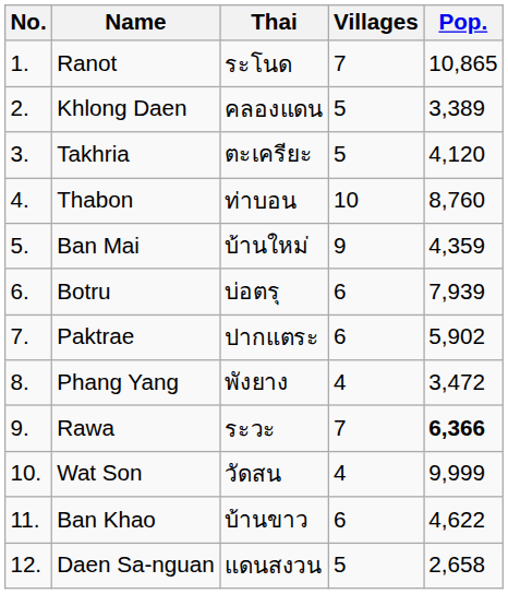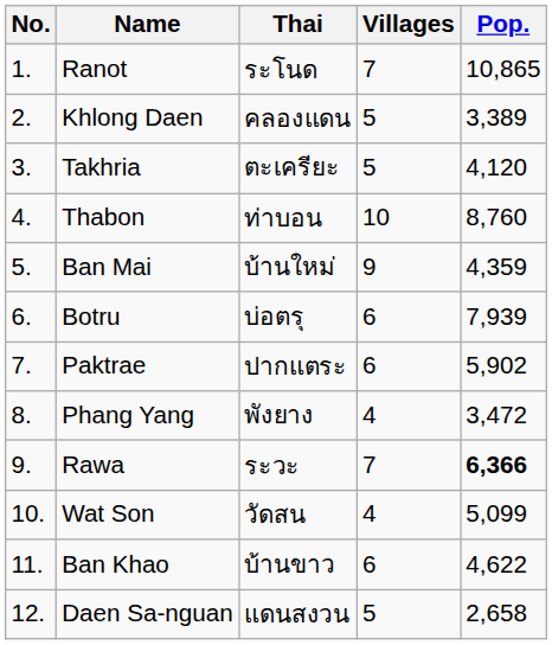 <table class="wikitable">
 <tr>
 <th>No.</th>
 <th>Name</th>
 <th>Thai</th>
 <th>Villages</th>
 <th><a href='#'>Pop.</a></th>
 </tr>
 <tr>
 <td>1.</td>
 <td>Ranot</td>
 <td>ระโนด</td>
 <td>7</td>
 <td>10,865</td>
 </tr>
 <tr>
 <td>2.</td>
 <td>Khlong Daen</td>
 <td>คลองแดน</td>
 <td>5</td>
 <td>3,389</td>
 </tr>
 <tr>
 <td>3.</td>
 <td>Takhria</td>
 <td>ตะเครียะ</td>
 <td>5</td>
 <td>4,120</td>
 </tr>
 <tr>
 <td>4.</td>
 <td>Thabon</td>
 <td>ท่าบอน</td>
 <td>10</td>
 <td>8,760</td>
 </tr>
 <tr>
 <td>5.</td>
 <td>Ban Mai</td>
 <td>บ้านใหม่</td>
 <td>9</td>
 <td>4,359</td>
 </tr>
 <tr>
 <td>6.</td>
 <td>Botru</td>
 <td>บ่อตรุ</td>
 <td>6</td>
 <td>7,939</td>
 </tr>
 <tr>
 <td>7.</td>
 <td>Paktrae</td>
 <td>ปากแตระ</td>
 <td>6</td>
 <td>5,902</td>
 </tr>
 <tr>
 <td>8.</td>
 <td>Phang Yang</td>
 <td>พังยาง</td>
 <td>4</td>
 <td>3,472</td>
 </tr>
 <tr>
 <td>9.</td>
 <td>Rawa</td>
 <td>ระวะ</td>
 <td>7</td>
 <td><strong>6,366</strong></td>
 </tr>
 <tr>
 <td>10.</td>
 <td>Wat Son</td>
 <td>วัดสน</td>
 <td>4</td>
-<td>9,999</td>
+<td>5,099</td>
 </tr>
 <tr>
 <td>11.</td>
 <td>Ban Khao</td>
 <td>บ้านขาว</td>
 <td>6</td>
 <td>4,622</td>
 </tr>
 <tr>
 <td>12.</td>
 <td>Daen Sa-nguan</td>
 <td>แดนสงวน</td>
 <td>5</td>
 <td>2,658</td>
 </tr>
 </table>
